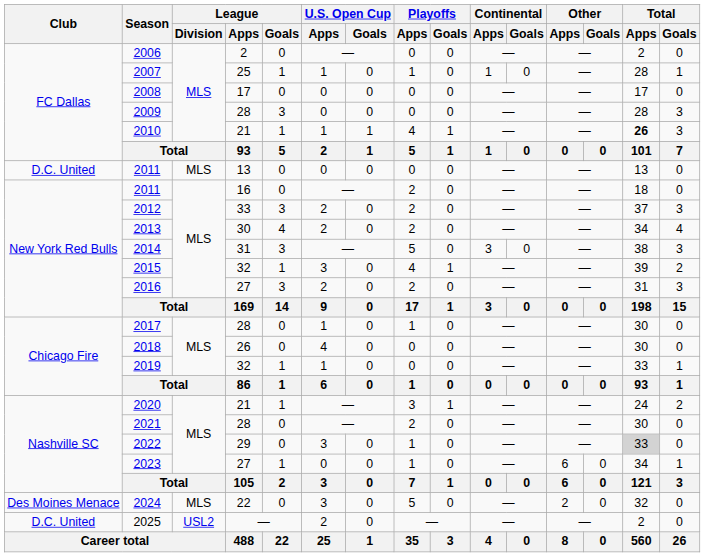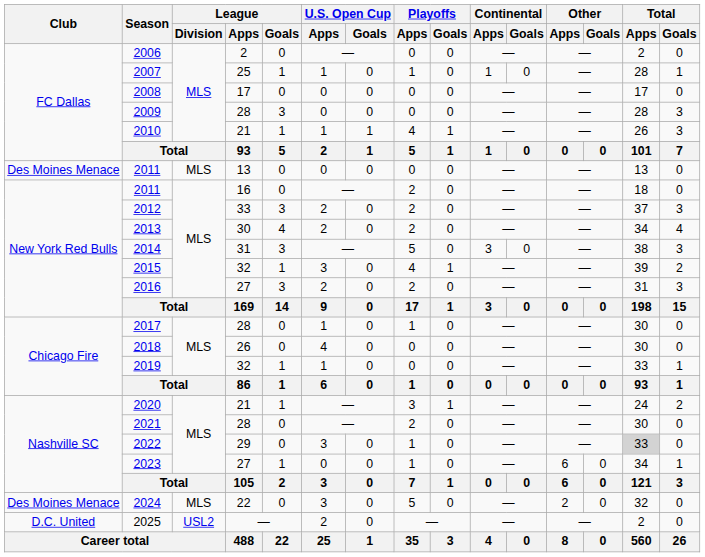 <table class="wikitable" style="text-align: center;">
 <tr>
 <th rowspan="2">Club</th>
 <th rowspan="2">Season</th>
 <th colspan="3">League</th>
 <th colspan="2"><a href='#'>U.S. Open Cup</a></th>
 <th colspan="2"><a href='#'>Playoffs</a></th>
 <th colspan="2">Continental</th>
 <th colspan="2">Other</th>
 <th colspan="2">Total</th>
 </tr>
 <tr>
 <th>Division</th>
 <th>Apps</th>
 <th>Goals</th>
 <th>Apps</th>
 <th>Goals</th>
 <th>Apps</th>
 <th>Goals</th>
 <th>Apps</th>
 <th>Goals</th>
 <th>Apps</th>
 <th>Goals</th>
 <th>Apps</th>
 <th>Goals</th>
 </tr>
 <tr>
 <td rowspan="6"><a href='#'>FC Dallas</a></td>
 <td><a href='#'>2006</a></td>
 <td rowspan="5"><a href='#'>MLS</a></td>
 <td>2</td>
 <td>0</td>
 <td colspan="2">—</td>
 <td>0</td>
 <td>0</td>
 <td colspan="2">—</td>
 <td colspan="2">—</td>
 <td>2</td>
 <td>0</td>
 </tr>
 <tr>
 <td><a href='#'>2007</a></td>
 <td>25</td>
 <td>1</td>
 <td>1</td>
 <td>0</td>
 <td>1</td>
 <td>0</td>
 <td>1</td>
 <td>0</td>
 <td colspan="2">—</td>
 <td>28</td>
 <td>1</td>
 </tr>
 <tr>
 <td><a href='#'>2008</a></td>
 <td>17</td>
 <td>0</td>
 <td>0</td>
 <td>0</td>
 <td>0</td>
 <td>0</td>
 <td colspan="2">—</td>
 <td colspan="2">—</td>
 <td>17</td>
 <td>0</td>
 </tr>
 <tr>
 <td><a href='#'>2009</a></td>
 <td>28</td>
 <td>3</td>
 <td>0</td>
 <td>0</td>
 <td>0</td>
 <td>0</td>
 <td colspan="2">—</td>
 <td colspan="2">—</td>
 <td>28</td>
 <td>3</td>
 </tr>
 <tr>
 <td><a href='#'>2010</a></td>
 <td>21</td>
 <td>1</td>
 <td>1</td>
 <td>1</td>
 <td>4</td>
 <td>1</td>
 <td colspan="2">—</td>
 <td colspan="2">—</td>
-<td><strong>26</strong></td>
+<td>26</td>
 <td>3</td>
 </tr>
 <tr>
 <th colspan="2">Total</th>
 <th>93</th>
 <th>5</th>
 <th>2</th>
 <th>1</th>
 <th>5</th>
 <th>1</th>
 <th>1</th>
 <th>0</th>
 <th>0</th>
 <th>0</th>
 <th>101</th>
 <th>7</th>
 </tr>
 <tr>
-<td><a href='#'>D.C. United</a></td>
+<td><a href='#'>Des Moines Menace</a></td>
 <td><a href='#'>2011</a></td>
 <td>MLS</td>
 <td>13</td>
 <td>0</td>
 <td>0</td>
 <td>0</td>
 <td>0</td>
 <td>0</td>
 <td colspan="2">—</td>
 <td colspan="2">—</td>
 <td>13</td>
 <td>0</td>
 </tr>
 <tr>
 <td rowspan="7"><a href='#'>New York Red Bulls</a></td>
 <td><a href='#'>2011</a></td>
 <td rowspan="6">MLS</td>
 <td>16</td>
 <td>0</td>
 <td colspan="2">—</td>
 <td>2</td>
 <td>0</td>
 <td colspan="2">—</td>
 <td colspan="2">—</td>
 <td>18</td>
 <td>0</td>
 </tr>
 <tr>
 <td><a href='#'>2012</a></td>
 <td>33</td>
 <td>3</td>
 <td>2</td>
 <td>0</td>
 <td>2</td>
 <td>0</td>
 <td colspan="2">—</td>
 <td colspan="2">—</td>
 <td>37</td>
 <td>3</td>
 </tr>
 <tr>
 <td><a href='#'>2013</a></td>
 <td>30</td>
 <td>4</td>
 <td>2</td>
 <td>0</td>
 <td>2</td>
 <td>0</td>
 <td colspan="2">—</td>
 <td colspan="2">—</td>
 <td>34</td>
 <td>4</td>
 </tr>
 <tr>
 <td><a href='#'>2014</a></td>
 <td>31</td>
 <td>3</td>
 <td colspan="2">—</td>
 <td>5</td>
 <td>0</td>
 <td>3</td>
 <td>0</td>
 <td colspan="2">—</td>
 <td>38</td>
 <td>3</td>
 </tr>
 <tr>
 <td><a href='#'>2015</a></td>
 <td>32</td>
 <td>1</td>
 <td>3</td>
 <td>0</td>
 <td>4</td>
 <td>1</td>
 <td colspan="2">—</td>
 <td colspan="2">—</td>
 <td>39</td>
 <td>2</td>
 </tr>
 <tr>
 <td><a href='#'>2016</a></td>
 <td>27</td>
 <td>3</td>
 <td>2</td>
 <td>0</td>
 <td>2</td>
 <td>0</td>
 <td colspan="2">—</td>
 <td colspan="2">—</td>
 <td>31</td>
 <td>3</td>
 </tr>
 <tr>
 <th colspan="2">Total</th>
 <th>169</th>
 <th>14</th>
 <th>9</th>
 <th>0</th>
 <th>17</th>
 <th>1</th>
 <th>3</th>
 <th>0</th>
 <th>0</th>
 <th>0</th>
 <th>198</th>
 <th>15</th>
 </tr>
 <tr>
 <td rowspan="4"><a href='#'>Chicago Fire</a></td>
 <td><a href='#'>2017</a></td>
 <td rowspan="3">MLS</td>
 <td>28</td>
 <td>0</td>
 <td>1</td>
 <td>0</td>
 <td>1</td>
 <td>0</td>
 <td colspan="2">—</td>
 <td colspan="2">—</td>
 <td>30</td>
 <td>0</td>
 </tr>
 <tr>
 <td><a href='#'>2018</a></td>
 <td>26</td>
 <td>0</td>
 <td>4</td>
 <td>0</td>
 <td>0</td>
 <td>0</td>
 <td colspan="2">—</td>
 <td colspan="2">—</td>
 <td>30</td>
 <td>0</td>
 </tr>
 <tr>
 <td><a href='#'>2019</a></td>
 <td>32</td>
 <td>1</td>
 <td>1</td>
 <td>0</td>
 <td>0</td>
 <td>0</td>
 <td colspan="2">—</td>
 <td colspan="2">—</td>
 <td>33</td>
 <td>1</td>
 </tr>
 <tr>
 <th colspan="2">Total</th>
 <th>86</th>
 <th>1</th>
 <th>6</th>
 <th>0</th>
 <th>1</th>
 <th>0</th>
 <th>0</th>
 <th>0</th>
 <th>0</th>
 <th>0</th>
 <th>93</th>
 <th>1</th>
 </tr>
 <tr>
 <td rowspan="5"><a href='#'>Nashville SC</a></td>
 <td><a href='#'>2020</a></td>
 <td rowspan="4">MLS</td>
 <td>21</td>
 <td>1</td>
 <td colspan="2">—</td>
 <td>3</td>
 <td>1</td>
 <td colspan="2">—</td>
 <td colspan="2">—</td>
 <td>24</td>
 <td>2</td>
 </tr>
 <tr>
 <td><a href='#'>2021</a></td>
 <td>28</td>
 <td>0</td>
 <td colspan="2">—</td>
 <td>2</td>
 <td>0</td>
 <td colspan="2">—</td>
 <td colspan="2">—</td>
 <td>30</td>
 <td>0</td>
 </tr>
 <tr>
 <td><a href='#'>2022</a></td>
 <td>29</td>
 <td>0</td>
 <td>3</td>
 <td>0</td>
 <td>1</td>
 <td>0</td>
 <td colspan="2">—</td>
 <td colspan="2">—</td>
 <td style="background: lightgrey;">33</td>
 <td>0</td>
 </tr>
 <tr>
 <td><a href='#'>2023</a></td>
 <td>27</td>
 <td>1</td>
 <td>0</td>
 <td>0</td>
 <td>1</td>
 <td>0</td>
 <td colspan="2">—</td>
 <td>6</td>
 <td>0</td>
 <td>34</td>
 <td>1</td>
 </tr>
 <tr>
 <th colspan="2">Total</th>
 <th>105</th>
 <th>2</th>
 <th>3</th>
 <th>0</th>
 <th>7</th>
 <th>1</th>
 <th>0</th>
 <th>0</th>
 <th>6</th>
 <th>0</th>
 <th>121</th>
 <th>3</th>
 </tr>
 <tr>
 <td><a href='#'>Des Moines Menace</a></td>
 <td><a href='#'>2024</a></td>
 <td>MLS</td>
 <td>22</td>
 <td>0</td>
 <td>3</td>
 <td>0</td>
 <td>5</td>
 <td>0</td>
 <td colspan="2">—</td>
 <td>2</td>
 <td>0</td>
 <td>32</td>
 <td>0</td>
 </tr>
 <tr>
 <td><a href='#'>D.C. United</a></td>
 <td>2025</td>
 <td><a href='#'>USL2</a></td>
 <td colspan="2">—</td>
 <td>2</td>
 <td>0</td>
 <td colspan="2">—</td>
 <td colspan="2">—</td>
 <td colspan="2">—</td>
 <td>2</td>
 <td>0</td>
 </tr>
 <tr>
 <th colspan="3">Career total</th>
 <th>488</th>
 <th>22</th>
 <th>25</th>
 <th>1</th>
 <th>35</th>
 <th>3</th>
 <th>4</th>
 <th>0</th>
 <th>8</th>
 <th>0</th>
 <th>560</th>
 <th>26</th>
 </tr>
 </table>
